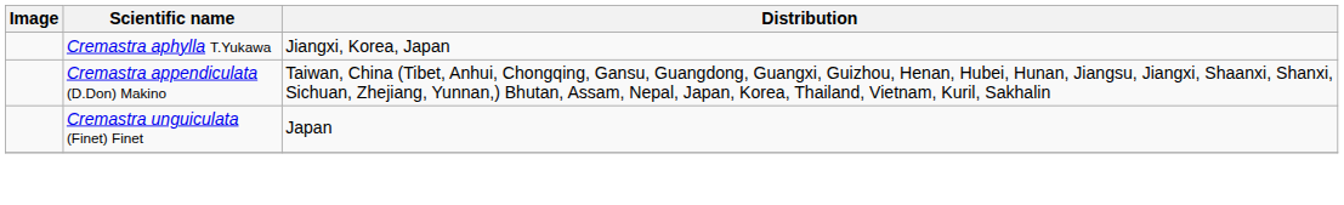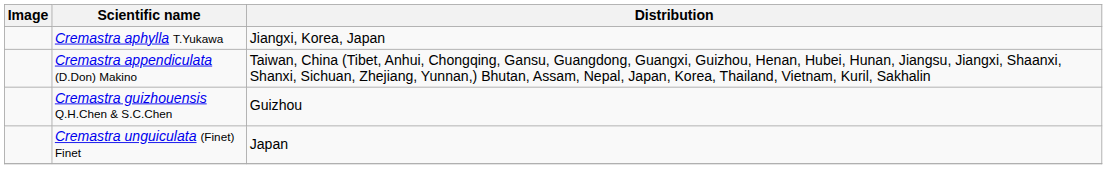 <table class="wikitable">
 <tr>
 <th>Image</th>
 <th>Scientific name</th>
 <th>Distribution</th>
 </tr>
 <tr>
 <td></td>
 <td><em><a href='#'>Cremastra aphylla</a></em> <small>T.Yukawa</small></td>
 <td>Jiangxi, Korea, Japan</td>
 </tr>
 <tr>
 <td></td>
 <td><em><a href='#'>Cremastra appendiculata</a></em> <small>(D.Don) Makino</small></td>
 <td>Taiwan, China (Tibet, Anhui, Chongqing, Gansu, Guangdong, Guangxi, Guizhou, Henan, Hubei, Hunan, Jiangsu, Jiangxi, Shaanxi, Shanxi, Sichuan, Zhejiang, Yunnan,) Bhutan, Assam, Nepal, Japan, Korea, Thailand, Vietnam, Kuril, Sakhalin</td>
 </tr>
 <tr>
 <td></td>
+<td><em><a href='#'>Cremastra guizhouensis</a></em> <small>Q.H.Chen & S.C.Chen</small></td>
+<td>Guizhou</td>
+</tr>
+<tr>
+<td></td>
 <td><em><a href='#'>Cremastra unguiculata</a></em> <small>(Finet) Finet</small></td>
 <td>Japan</td>
 </tr>
 <tr>
 </tr>
 </table>
